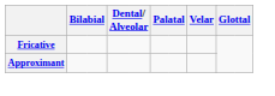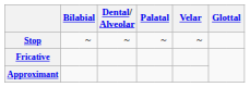 <table class="wikitable" style=text-align:center>
 <tr style="font-size: 90%;">
 <th></th>
 <th colspan=2><a href='#'>Bilabial</a></th>
 <th colspan=2><a href='#'>Dental</a>/<br><a href='#'>Alveolar</a></th>
 <th colspan=2><a href='#'>Palatal</a></th>
 <th colspan=2><a href='#'>Velar</a></th>
 <th colspan=2><a href='#'>Glottal</a></th>
+</tr>
+<tr>
+<th><small><a href='#'>Stop</a></small></th>
+<td width=20px style="border-right: 0;"></td>
+<td width=20px style="border-left: 0;">~</td>
+<td width=20px style="border-right: 0;"></td>
+<td width=20px style="border-left: 0;">~</td>
+<td width=20px style="border-right: 0;"></td>
+<td width=20px style="border-left: 0;">~</td>
+<td width=20px style="border-right: 0;"></td>
+<td width=20px style="border-left: 0;">~</td>
+<td width=20px style="border-right: 0;"></td>
+<td width=20px style="border-left: 0;"></td>
 </tr>
 <tr>
 <th><small><a href='#'>Fricative</a></small></th>
 <td style="border-right: 0;"></td>
 <td style="border-left: 0;"></td>
 <td colspan=2></td>
 <td style="border-right: 0;"></td>
 <td style="border-left: 0;"></td>
 <td colspan=2></td>
 <td rowspan=2 style="border-right: 0;"></td>
 <td rowspan=2 style="border-left: 0;"></td>
 </tr>
 <tr>
 <th><small><a href='#'>Approximant</a></small></th>
 <td style="border-right: 0;"></td>
 <td style="border-left: 0;"></td>
 <td style="border-right: 0;"></td>
 <td style="border-left: 0;"></td>
 <td style="border-right: 0;"></td>
 <td style="border-left: 0;"></td>
 <td colspan=2></td>
 </tr>
 </table>
